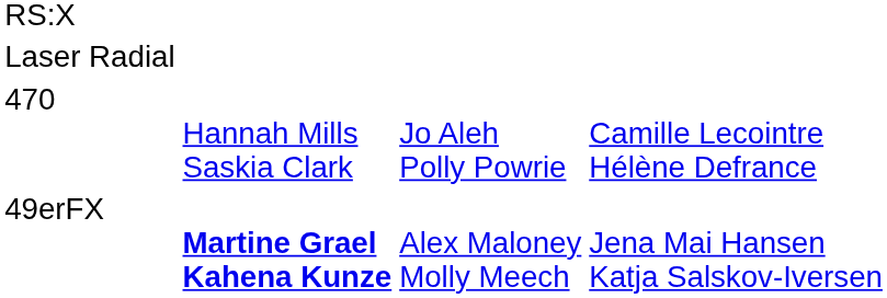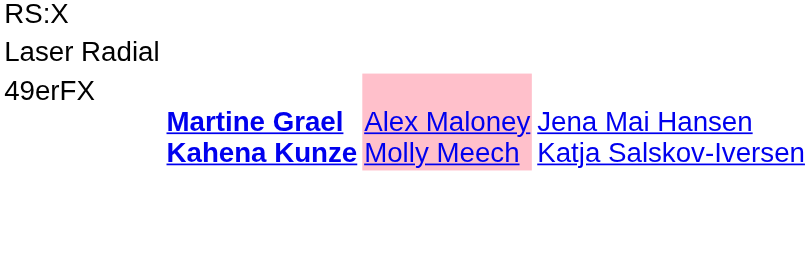 <table>
 <tr>
 <td>RS:X<br></td>
 <td style="vertical-align:top;"></td>
 <td style="vertical-align:top;"></td>
 <td style="vertical-align:top;"></td>
 </tr>
 <tr>
 <td>Laser Radial<br></td>
 <td style="vertical-align:top;"></td>
 <td style="vertical-align:top;"></td>
 <td style="vertical-align:top;"></td>
 </tr>
 <tr valign="top">
-<td>470<br></td>
-<td><br><a href='#'>Hannah Mills</a><br><a href='#'>Saskia Clark</a></td>
-<td><br><a href='#'>Jo Aleh</a><br><a href='#'>Polly Powrie</a></td>
-<td><br><a href='#'>Camille Lecointre</a><br><a href='#'>Hélène Defrance</a></td>
-</tr>
-<tr valign="top">
 <td>49erFX<br></td>
 <td><strong><br><a href='#'>Martine Grael</a><br><a href='#'>Kahena Kunze</a></strong></td>
-<td><br><a href='#'>Alex Maloney</a><br><a href='#'>Molly Meech</a></td>
+<td style="background: pink;"><br><a href='#'>Alex Maloney</a><br><a href='#'>Molly Meech</a></td>
 <td><br><a href='#'>Jena Mai Hansen</a><br><a href='#'>Katja Salskov-Iversen</a></td>
 </tr>
 </table>
